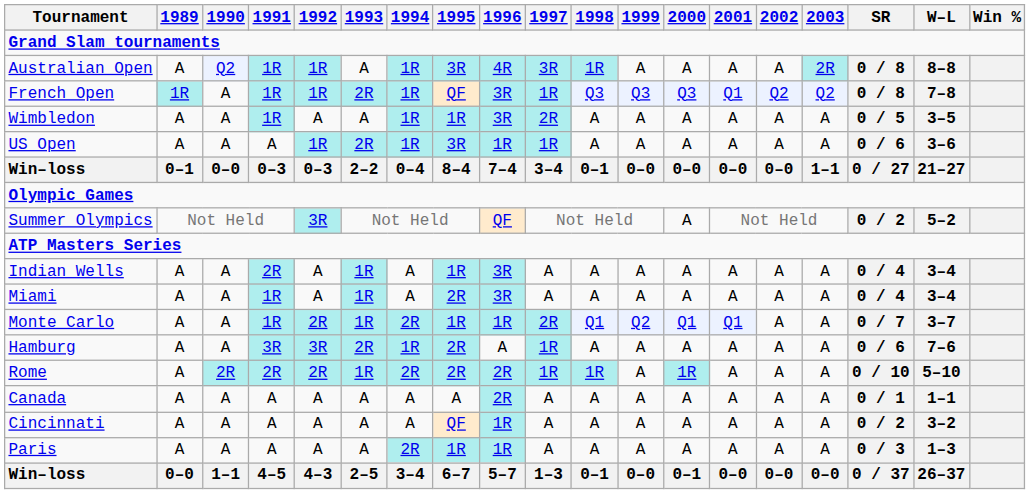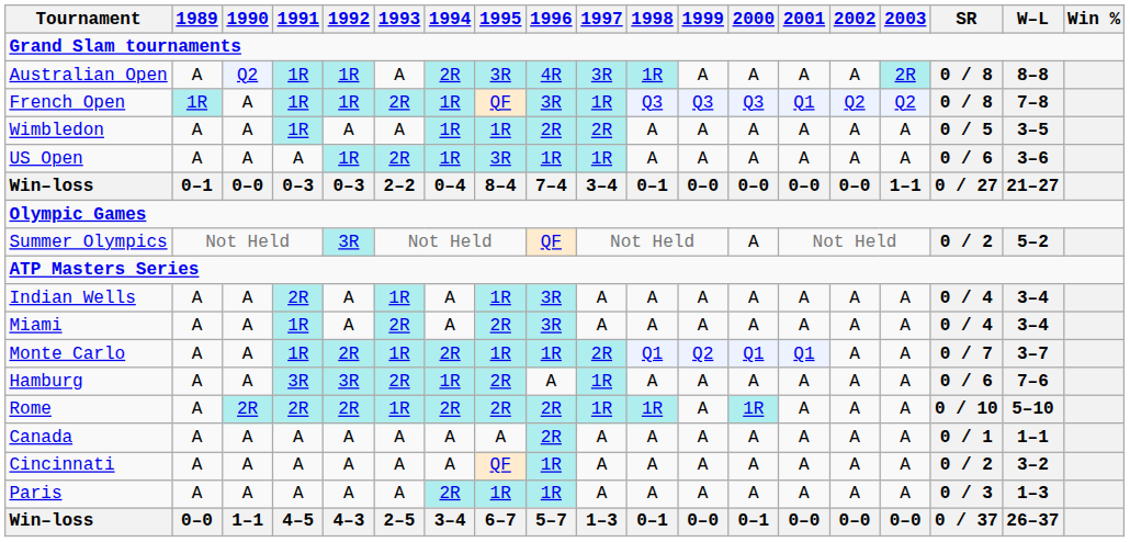 <table class=wikitable style=text-align:center;font-size:97%>
 <tr>
 <th>Tournament</th>
 <th><a href='#'>1989</a></th>
 <th><a href='#'>1990</a></th>
 <th><a href='#'>1991</a></th>
 <th><a href='#'>1992</a></th>
 <th><a href='#'>1993</a></th>
 <th><a href='#'>1994</a></th>
 <th><a href='#'>1995</a></th>
 <th><a href='#'>1996</a></th>
 <th><a href='#'>1997</a></th>
 <th><a href='#'>1998</a></th>
 <th><a href='#'>1999</a></th>
 <th><a href='#'>2000</a></th>
 <th><a href='#'>2001</a></th>
 <th><a href='#'>2002</a></th>
 <th><a href='#'>2003</a></th>
 <th>SR</th>
 <th>W–L</th>
 <th>Win %</th>
 </tr>
 <tr>
 <td colspan=23 align=left><strong><a href='#'>Grand Slam tournaments</a></strong></td>
 </tr>
 <tr>
 <td align=left><a href='#'>Australian Open</a></td>
 <td>A</td>
 <td bgcolor=ecf2ff><a href='#'>Q2</a></td>
 <td bgcolor=afeeee><a href='#'>1R</a></td>
 <td bgcolor=afeeee><a href='#'>1R</a></td>
 <td>A</td>
-<td bgcolor=afeeee><a href='#'>1R</a></td>
+<td bgcolor=afeeee><a href='#'>2R</a></td>
 <td bgcolor=afeeee><a href='#'>3R</a></td>
 <td bgcolor=afeeee><a href='#'>4R</a></td>
 <td bgcolor=afeeee><a href='#'>3R</a></td>
 <td bgcolor=afeeee><a href='#'>1R</a></td>
 <td>A</td>
 <td>A</td>
 <td>A</td>
 <td>A</td>
 <td bgcolor=afeeee><a href='#'>2R</a></td>
 <th>0 / 8</th>
 <th>8–8</th>
 <th></th>
 </tr>
 <tr>
 <td align=left><a href='#'>French Open</a></td>
 <td bgcolor=afeeee><a href='#'>1R</a></td>
 <td>A</td>
 <td bgcolor=afeeee><a href='#'>1R</a></td>
 <td bgcolor=afeeee><a href='#'>1R</a></td>
 <td bgcolor=afeeee><a href='#'>2R</a></td>
 <td bgcolor=afeeee><a href='#'>1R</a></td>
 <td bgcolor=ffebcd><a href='#'>QF</a></td>
 <td bgcolor=afeeee><a href='#'>3R</a></td>
 <td bgcolor=afeeee><a href='#'>1R</a></td>
 <td bgcolor=ecf2ff><a href='#'>Q3</a></td>
 <td bgcolor=ecf2ff><a href='#'>Q3</a></td>
 <td bgcolor=ecf2ff><a href='#'>Q3</a></td>
 <td bgcolor=ecf2ff><a href='#'>Q1</a></td>
 <td bgcolor=ecf2ff><a href='#'>Q2</a></td>
 <td bgcolor=ecf2ff><a href='#'>Q2</a></td>
 <th>0 / 8</th>
 <th>7–8</th>
 <th></th>
 </tr>
 <tr>
 <td align=left><a href='#'>Wimbledon</a></td>
 <td>A</td>
 <td>A</td>
 <td bgcolor=afeeee><a href='#'>1R</a></td>
 <td>A</td>
 <td>A</td>
 <td bgcolor=afeeee><a href='#'>1R</a></td>
 <td bgcolor=afeeee><a href='#'>1R</a></td>
-<td bgcolor=afeeee><a href='#'>3R</a></td>
+<td bgcolor=afeeee><a href='#'>2R</a></td>
 <td bgcolor=afeeee><a href='#'>2R</a></td>
 <td>A</td>
 <td>A</td>
 <td>A</td>
 <td>A</td>
 <td>A</td>
 <td>A</td>
 <th>0 / 5</th>
 <th>3–5</th>
 <th></th>
 </tr>
 <tr>
 <td align=left><a href='#'>US Open</a></td>
 <td>A</td>
 <td>A</td>
 <td>A</td>
 <td bgcolor=afeeee><a href='#'>1R</a></td>
 <td bgcolor=afeeee><a href='#'>2R</a></td>
 <td bgcolor=afeeee><a href='#'>1R</a></td>
 <td bgcolor=afeeee><a href='#'>3R</a></td>
 <td bgcolor=afeeee><a href='#'>1R</a></td>
 <td bgcolor=afeeee><a href='#'>1R</a></td>
 <td>A</td>
 <td>A</td>
 <td>A</td>
 <td>A</td>
 <td>A</td>
 <td>A</td>
 <th>0 / 6</th>
 <th>3–6</th>
 <th></th>
 </tr>
 <tr>
 <th style=text-align:left>Win–loss</th>
 <th>0–1</th>
 <th>0–0</th>
 <th>0–3</th>
 <th>0–3</th>
 <th>2–2</th>
 <th>0–4</th>
 <th>8–4</th>
 <th>7–4</th>
 <th>3–4</th>
 <th>0–1</th>
 <th>0–0</th>
 <th>0–0</th>
 <th>0–0</th>
 <th>0–0</th>
 <th>1–1</th>
 <th>0 / 27</th>
 <th>21–27</th>
 <th></th>
 </tr>
 <tr>
 <td colspan=20 align=left><strong><a href='#'>Olympic Games</a></strong></td>
 </tr>
 <tr>
 <td align=left><a href='#'>Summer Olympics</a></td>
 <td colspan=3 style=color:#767676>Not Held</td>
 <td bgcolor=afeeee><a href='#'>3R</a></td>
 <td colspan=3 style=color:#767676>Not Held</td>
 <td bgcolor=ffebcd><a href='#'>QF</a></td>
 <td colspan=3 style=color:#767676>Not Held</td>
 <td>A</td>
 <td colspan=3 style=color:#767676>Not Held</td>
 <th>0 / 2</th>
 <th>5–2</th>
 <th></th>
 </tr>
 <tr>
 <td colspan=23 align=left><strong><a href='#'>ATP Masters Series</a></strong></td>
 </tr>
 <tr>
 <td align=left><a href='#'>Indian Wells</a></td>
 <td>A</td>
 <td>A</td>
 <td bgcolor=afeeee><a href='#'>2R</a></td>
 <td>A</td>
 <td bgcolor=afeeee><a href='#'>1R</a></td>
 <td>A</td>
 <td bgcolor=afeeee><a href='#'>1R</a></td>
 <td bgcolor=afeeee><a href='#'>3R</a></td>
 <td>A</td>
 <td>A</td>
 <td>A</td>
 <td>A</td>
 <td>A</td>
 <td>A</td>
 <td>A</td>
 <th>0 / 4</th>
 <th>3–4</th>
 <th></th>
 </tr>
 <tr>
 <td align=left><a href='#'>Miami</a></td>
 <td>A</td>
 <td>A</td>
 <td bgcolor=afeeee><a href='#'>1R</a></td>
 <td>A</td>
-<td bgcolor=afeeee><a href='#'>1R</a></td>
+<td bgcolor=afeeee><a href='#'>2R</a></td>
 <td>A</td>
 <td bgcolor=afeeee><a href='#'>2R</a></td>
 <td bgcolor=afeeee><a href='#'>3R</a></td>
 <td>A</td>
 <td>A</td>
 <td>A</td>
 <td>A</td>
 <td>A</td>
 <td>A</td>
 <td>A</td>
 <th>0 / 4</th>
 <th>3–4</th>
 <th></th>
 </tr>
 <tr>
 <td align=left><a href='#'>Monte Carlo</a></td>
 <td>A</td>
 <td>A</td>
 <td bgcolor=afeeee><a href='#'>1R</a></td>
 <td bgcolor=afeeee><a href='#'>2R</a></td>
 <td bgcolor=afeeee><a href='#'>1R</a></td>
 <td bgcolor=afeeee><a href='#'>2R</a></td>
 <td bgcolor=afeeee><a href='#'>1R</a></td>
 <td bgcolor=afeeee><a href='#'>1R</a></td>
 <td bgcolor=afeeee><a href='#'>2R</a></td>
 <td bgcolor=ecf2ff><a href='#'>Q1</a></td>
 <td bgcolor=ecf2ff><a href='#'>Q2</a></td>
 <td bgcolor=ecf2ff><a href='#'>Q1</a></td>
 <td bgcolor=ecf2ff><a href='#'>Q1</a></td>
 <td>A</td>
 <td>A</td>
 <th>0 / 7</th>
 <th>3–7</th>
 <th></th>
 </tr>
 <tr>
 <td align=left><a href='#'>Hamburg</a></td>
 <td>A</td>
 <td>A</td>
 <td bgcolor=afeeee><a href='#'>3R</a></td>
 <td bgcolor=afeeee><a href='#'>3R</a></td>
 <td bgcolor=afeeee><a href='#'>2R</a></td>
 <td bgcolor=afeeee><a href='#'>1R</a></td>
 <td bgcolor=afeeee><a href='#'>2R</a></td>
 <td>A</td>
 <td bgcolor=afeeee><a href='#'>1R</a></td>
 <td>A</td>
 <td>A</td>
 <td>A</td>
 <td>A</td>
 <td>A</td>
 <td>A</td>
 <th>0 / 6</th>
 <th>7–6</th>
 <th></th>
 </tr>
 <tr>
 <td align=left><a href='#'>Rome</a></td>
 <td>A</td>
 <td bgcolor=afeeee><a href='#'>2R</a></td>
 <td bgcolor=afeeee><a href='#'>2R</a></td>
 <td bgcolor=afeeee><a href='#'>2R</a></td>
 <td bgcolor=afeeee><a href='#'>1R</a></td>
 <td bgcolor=afeeee><a href='#'>2R</a></td>
 <td bgcolor=afeeee><a href='#'>2R</a></td>
 <td bgcolor=afeeee><a href='#'>2R</a></td>
 <td bgcolor=afeeee><a href='#'>1R</a></td>
 <td bgcolor=afeeee><a href='#'>1R</a></td>
 <td>A</td>
 <td bgcolor=afeeee><a href='#'>1R</a></td>
 <td>A</td>
 <td>A</td>
 <td>A</td>
 <th>0 / 10</th>
 <th>5–10</th>
 <th></th>
 </tr>
 <tr>
 <td align=left><a href='#'>Canada</a></td>
 <td>A</td>
 <td>A</td>
 <td>A</td>
 <td>A</td>
 <td>A</td>
 <td>A</td>
 <td>A</td>
 <td bgcolor=afeeee><a href='#'>2R</a></td>
 <td>A</td>
 <td>A</td>
 <td>A</td>
 <td>A</td>
 <td>A</td>
 <td>A</td>
 <td>A</td>
 <th>0 / 1</th>
 <th>1–1</th>
 <th></th>
 </tr>
 <tr>
 <td align=left><a href='#'>Cincinnati</a></td>
 <td>A</td>
 <td>A</td>
 <td>A</td>
 <td>A</td>
 <td>A</td>
 <td>A</td>
 <td bgcolor=ffebcd><a href='#'>QF</a></td>
 <td bgcolor=afeeee><a href='#'>1R</a></td>
 <td>A</td>
 <td>A</td>
 <td>A</td>
 <td>A</td>
 <td>A</td>
 <td>A</td>
 <td>A</td>
 <th>0 / 2</th>
 <th>3–2</th>
 <th></th>
 </tr>
 <tr>
 <td align=left><a href='#'>Paris</a></td>
 <td>A</td>
 <td>A</td>
 <td>A</td>
 <td>A</td>
 <td>A</td>
 <td bgcolor=afeeee><a href='#'>2R</a></td>
 <td bgcolor=afeeee><a href='#'>1R</a></td>
 <td bgcolor=afeeee><a href='#'>1R</a></td>
 <td>A</td>
 <td>A</td>
 <td>A</td>
 <td>A</td>
 <td>A</td>
 <td>A</td>
 <td>A</td>
 <th>0 / 3</th>
 <th>1–3</th>
 <th></th>
 </tr>
 <tr>
 <th style=text-align:left>Win–loss</th>
 <th>0–0</th>
 <th>1–1</th>
 <th>4–5</th>
 <th>4–3</th>
 <th>2–5</th>
 <th>3–4</th>
 <th>6–7</th>
 <th>5–7</th>
 <th>1–3</th>
 <th>0–1</th>
 <th>0–0</th>
 <th>0–1</th>
 <th>0–0</th>
 <th>0–0</th>
 <th>0–0</th>
 <th>0 / 37</th>
 <th>26–37</th>
 <th></th>
 </tr>
 </table>
